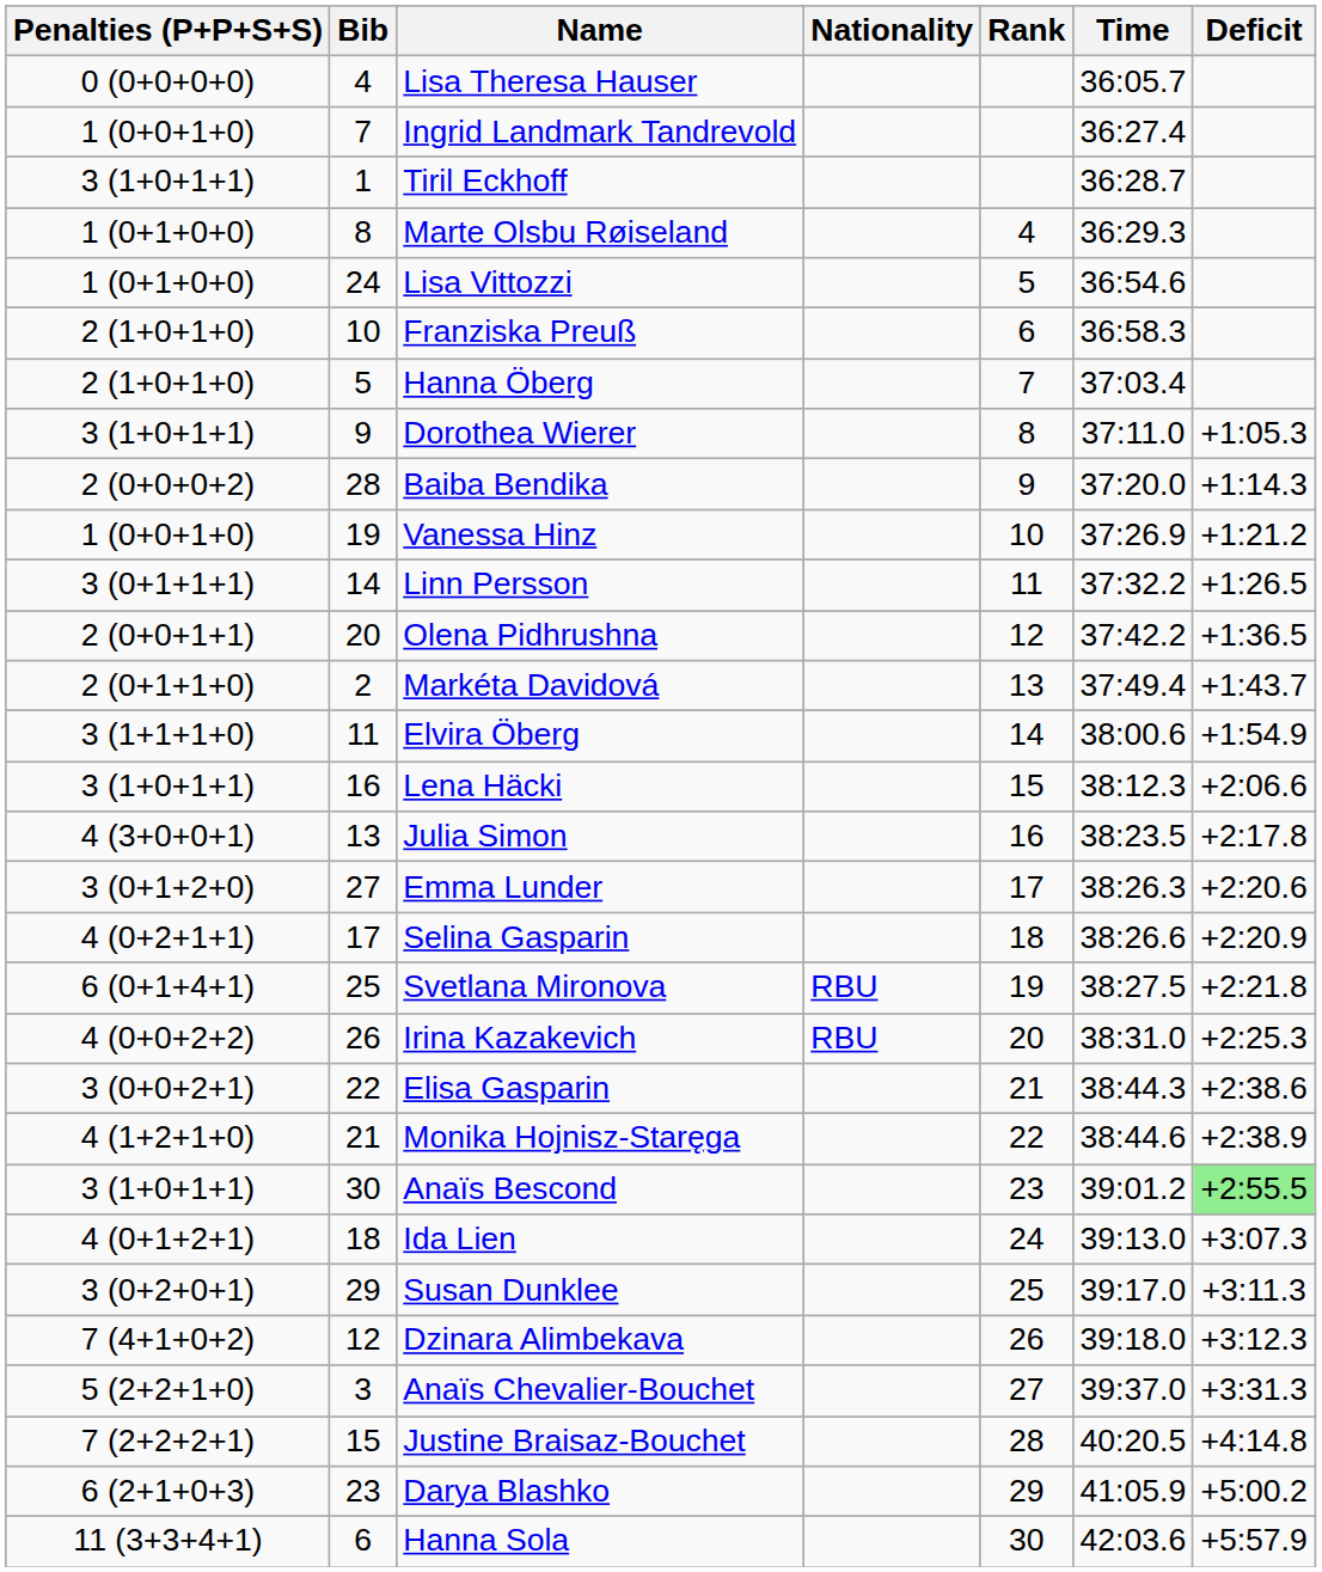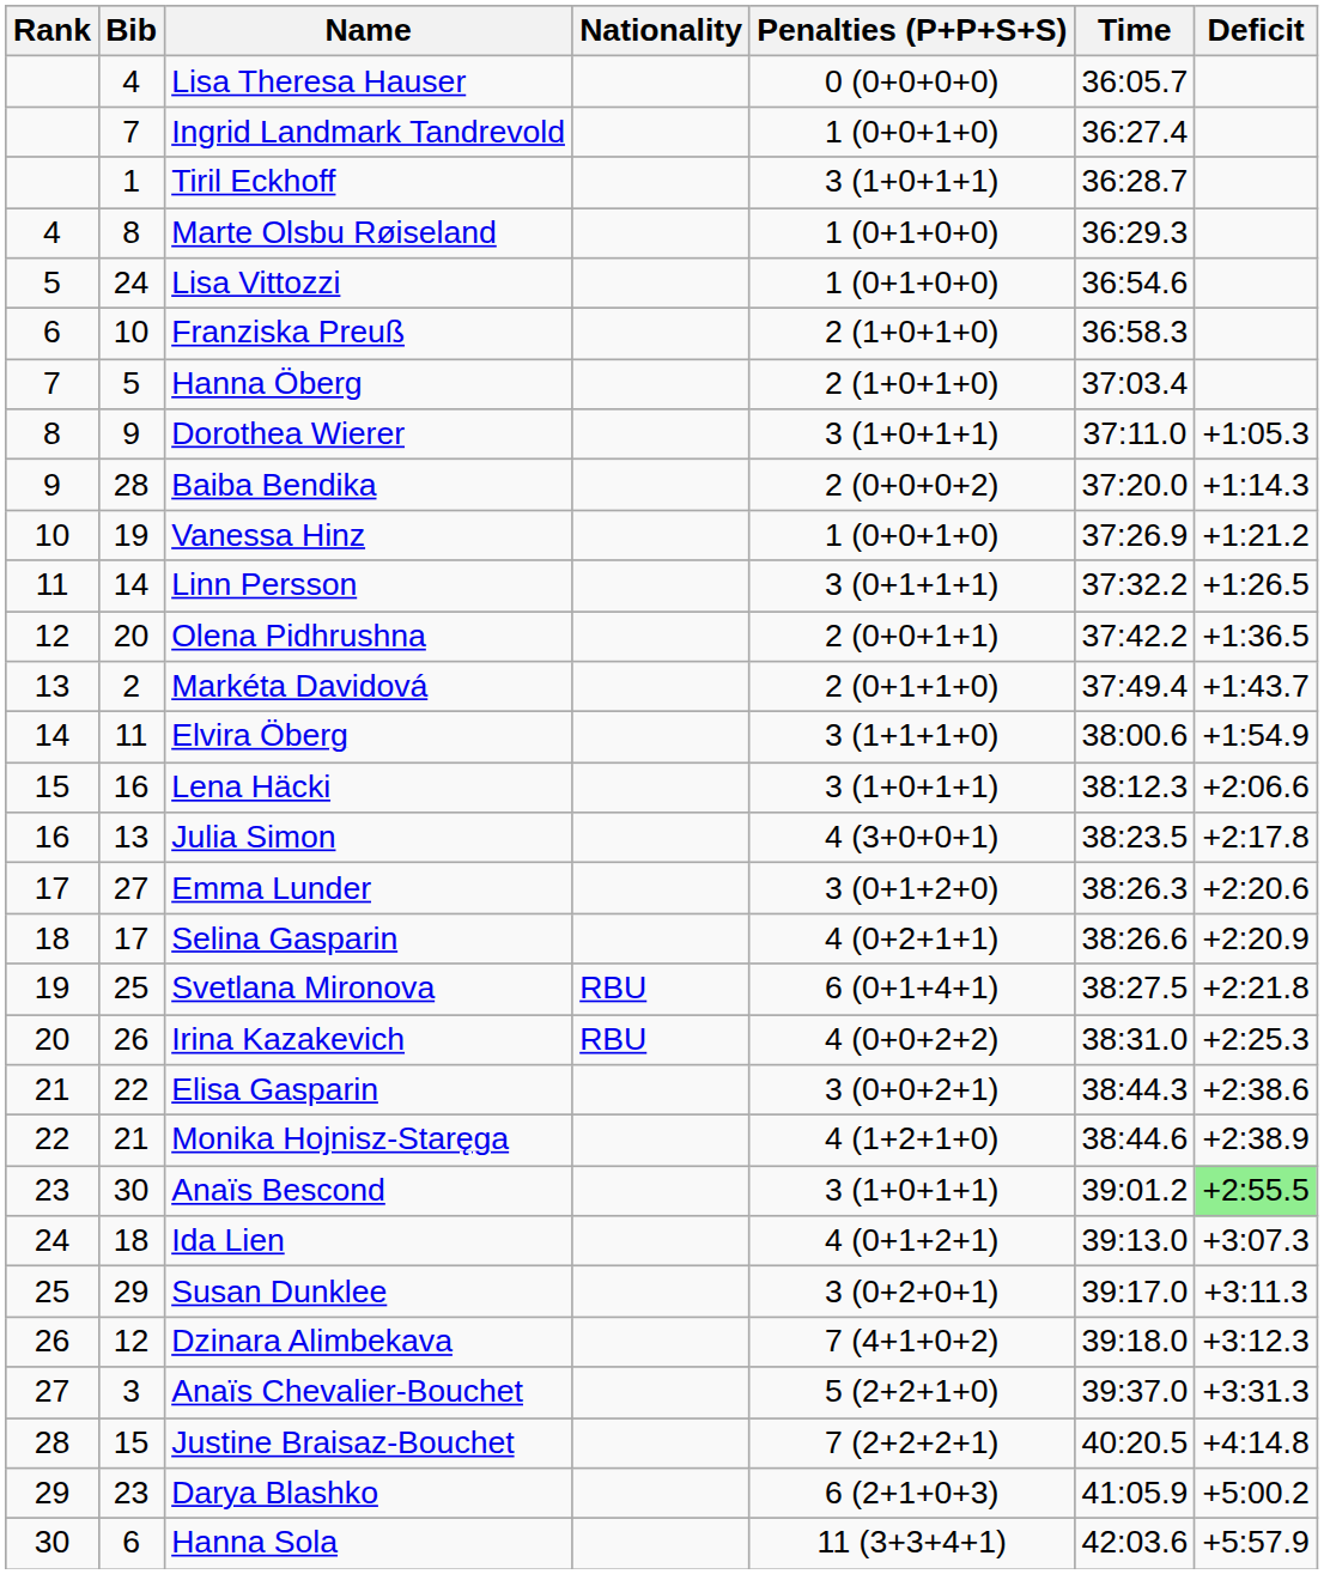 <table class="wikitable sortable" style="text-align:center">
 <tr>
-<th>Penalties (P+P+S+S)</th>
+<th>Rank</th>
 <th>Bib</th>
 <th>Name</th>
 <th>Nationality</th>
-<th>Rank</th>
+<th>Penalties (P+P+S+S)</th>
 <th>Time</th>
 <th>Deficit</th>
 </tr>
 <tr>
-<td>0 (0+0+0+0)</td>
+<td></td>
 <td>4</td>
 <td align=left><a href='#'>Lisa Theresa Hauser</a></td>
 <td align=left></td>
-<td></td>
+<td>0 (0+0+0+0)</td>
 <td>36:05.7</td>
 <td></td>
 </tr>
 <tr>
-<td>1 (0+0+1+0)</td>
+<td></td>
 <td>7</td>
 <td align=left><a href='#'>Ingrid Landmark Tandrevold</a></td>
 <td align=left></td>
-<td></td>
+<td>1 (0+0+1+0)</td>
 <td>36:27.4</td>
 <td></td>
 </tr>
 <tr>
-<td>3 (1+0+1+1)</td>
+<td></td>
 <td>1</td>
 <td align=left><a href='#'>Tiril Eckhoff</a></td>
 <td align=left></td>
-<td></td>
+<td>3 (1+0+1+1)</td>
 <td>36:28.7</td>
 <td></td>
 </tr>
 <tr>
-<td>1 (0+1+0+0)</td>
+<td>4</td>
 <td>8</td>
 <td align=left><a href='#'>Marte Olsbu Røiseland</a></td>
 <td align=left></td>
-<td>4</td>
+<td>1 (0+1+0+0)</td>
 <td>36:29.3</td>
 <td></td>
 </tr>
 <tr>
-<td>1 (0+1+0+0)</td>
+<td>5</td>
 <td>24</td>
 <td align=left><a href='#'>Lisa Vittozzi</a></td>
 <td align=left></td>
-<td>5</td>
+<td>1 (0+1+0+0)</td>
 <td>36:54.6</td>
 <td></td>
 </tr>
 <tr>
-<td>2 (1+0+1+0)</td>
+<td>6</td>
 <td>10</td>
 <td align=left><a href='#'>Franziska Preuß</a></td>
 <td align=left></td>
-<td>6</td>
+<td>2 (1+0+1+0)</td>
 <td>36:58.3</td>
 <td></td>
 </tr>
 <tr>
-<td>2 (1+0+1+0)</td>
+<td>7</td>
 <td>5</td>
 <td align=left><a href='#'>Hanna Öberg</a></td>
 <td align=left></td>
-<td>7</td>
+<td>2 (1+0+1+0)</td>
 <td>37:03.4</td>
 <td></td>
 </tr>
 <tr>
-<td>3 (1+0+1+1)</td>
+<td>8</td>
 <td>9</td>
 <td align=left><a href='#'>Dorothea Wierer</a></td>
 <td align=left></td>
-<td>8</td>
+<td>3 (1+0+1+1)</td>
 <td>37:11.0</td>
 <td>+1:05.3</td>
 </tr>
 <tr>
-<td>2 (0+0+0+2)</td>
+<td>9</td>
 <td>28</td>
 <td align=left><a href='#'>Baiba Bendika</a></td>
 <td align=left></td>
-<td>9</td>
+<td>2 (0+0+0+2)</td>
 <td>37:20.0</td>
 <td>+1:14.3</td>
 </tr>
 <tr>
-<td>1 (0+0+1+0)</td>
+<td>10</td>
 <td>19</td>
 <td align=left><a href='#'>Vanessa Hinz</a></td>
 <td align=left></td>
-<td>10</td>
+<td>1 (0+0+1+0)</td>
 <td>37:26.9</td>
 <td>+1:21.2</td>
 </tr>
 <tr>
-<td>3 (0+1+1+1)</td>
+<td>11</td>
 <td>14</td>
 <td align=left><a href='#'>Linn Persson</a></td>
 <td align=left></td>
-<td>11</td>
+<td>3 (0+1+1+1)</td>
 <td>37:32.2</td>
 <td>+1:26.5</td>
 </tr>
 <tr>
-<td>2 (0+0+1+1)</td>
+<td>12</td>
 <td>20</td>
 <td align=left><a href='#'>Olena Pidhrushna</a></td>
 <td align=left></td>
-<td>12</td>
+<td>2 (0+0+1+1)</td>
 <td>37:42.2</td>
 <td>+1:36.5</td>
 </tr>
 <tr>
-<td>2 (0+1+1+0)</td>
+<td>13</td>
 <td>2</td>
 <td align=left><a href='#'>Markéta Davidová</a></td>
 <td align=left></td>
-<td>13</td>
+<td>2 (0+1+1+0)</td>
 <td>37:49.4</td>
 <td>+1:43.7</td>
 </tr>
 <tr>
-<td>3 (1+1+1+0)</td>
+<td>14</td>
 <td>11</td>
 <td align=left><a href='#'>Elvira Öberg</a></td>
 <td align=left></td>
-<td>14</td>
+<td>3 (1+1+1+0)</td>
 <td>38:00.6</td>
 <td>+1:54.9</td>
 </tr>
 <tr>
-<td>3 (1+0+1+1)</td>
+<td>15</td>
 <td>16</td>
 <td align=left><a href='#'>Lena Häcki</a></td>
 <td align=left></td>
-<td>15</td>
+<td>3 (1+0+1+1)</td>
 <td>38:12.3</td>
 <td>+2:06.6</td>
 </tr>
 <tr>
-<td>4 (3+0+0+1)</td>
+<td>16</td>
 <td>13</td>
 <td align=left><a href='#'>Julia Simon</a></td>
 <td align=left></td>
-<td>16</td>
+<td>4 (3+0+0+1)</td>
 <td>38:23.5</td>
 <td>+2:17.8</td>
 </tr>
 <tr>
-<td>3 (0+1+2+0)</td>
+<td>17</td>
 <td>27</td>
 <td align=left><a href='#'>Emma Lunder</a></td>
 <td align=left></td>
-<td>17</td>
+<td>3 (0+1+2+0)</td>
 <td>38:26.3</td>
 <td>+2:20.6</td>
 </tr>
 <tr>
-<td>4 (0+2+1+1)</td>
+<td>18</td>
 <td>17</td>
 <td align=left><a href='#'>Selina Gasparin</a></td>
 <td align=left></td>
-<td>18</td>
+<td>4 (0+2+1+1)</td>
 <td>38:26.6</td>
 <td>+2:20.9</td>
 </tr>
 <tr>
-<td>6 (0+1+4+1)</td>
+<td>19</td>
 <td>25</td>
 <td align=left><a href='#'>Svetlana Mironova</a></td>
 <td align=left><a href='#'>RBU</a></td>
-<td>19</td>
+<td>6 (0+1+4+1)</td>
 <td>38:27.5</td>
 <td>+2:21.8</td>
 </tr>
 <tr>
-<td>4 (0+0+2+2)</td>
+<td>20</td>
 <td>26</td>
 <td align=left><a href='#'>Irina Kazakevich</a></td>
 <td align=left><a href='#'>RBU</a></td>
-<td>20</td>
+<td>4 (0+0+2+2)</td>
 <td>38:31.0</td>
 <td>+2:25.3</td>
 </tr>
 <tr>
-<td>3 (0+0+2+1)</td>
+<td>21</td>
 <td>22</td>
 <td align=left><a href='#'>Elisa Gasparin</a></td>
 <td align=left></td>
-<td>21</td>
+<td>3 (0+0+2+1)</td>
 <td>38:44.3</td>
 <td>+2:38.6</td>
 </tr>
 <tr>
-<td>4 (1+2+1+0)</td>
+<td>22</td>
 <td>21</td>
 <td align=left><a href='#'>Monika Hojnisz-Staręga</a></td>
 <td align=left></td>
-<td>22</td>
+<td>4 (1+2+1+0)</td>
 <td>38:44.6</td>
 <td>+2:38.9</td>
 </tr>
 <tr>
-<td>3 (1+0+1+1)</td>
+<td>23</td>
 <td>30</td>
 <td align=left><a href='#'>Anaïs Bescond</a></td>
 <td align=left></td>
-<td>23</td>
+<td>3 (1+0+1+1)</td>
 <td>39:01.2</td>
 <td style="background: lightgreen;">+2:55.5</td>
 </tr>
 <tr>
-<td>4 (0+1+2+1)</td>
+<td>24</td>
 <td>18</td>
 <td align=left><a href='#'>Ida Lien</a></td>
 <td align=left></td>
-<td>24</td>
+<td>4 (0+1+2+1)</td>
 <td>39:13.0</td>
 <td>+3:07.3</td>
 </tr>
 <tr>
-<td>3 (0+2+0+1)</td>
+<td>25</td>
 <td>29</td>
 <td align=left><a href='#'>Susan Dunklee</a></td>
 <td align=left></td>
-<td>25</td>
+<td>3 (0+2+0+1)</td>
 <td>39:17.0</td>
 <td>+3:11.3</td>
 </tr>
 <tr>
-<td>7 (4+1+0+2)</td>
+<td>26</td>
 <td>12</td>
 <td align=left><a href='#'>Dzinara Alimbekava</a></td>
 <td align=left></td>
-<td>26</td>
+<td>7 (4+1+0+2)</td>
 <td>39:18.0</td>
 <td>+3:12.3</td>
 </tr>
 <tr>
-<td>5 (2+2+1+0)</td>
+<td>27</td>
 <td>3</td>
 <td align=left><a href='#'>Anaïs Chevalier-Bouchet</a></td>
 <td align=left></td>
-<td>27</td>
+<td>5 (2+2+1+0)</td>
 <td>39:37.0</td>
 <td>+3:31.3</td>
 </tr>
 <tr>
-<td>7 (2+2+2+1)</td>
+<td>28</td>
 <td>15</td>
 <td align=left><a href='#'>Justine Braisaz-Bouchet</a></td>
 <td align=left></td>
-<td>28</td>
+<td>7 (2+2+2+1)</td>
 <td>40:20.5</td>
 <td>+4:14.8</td>
 </tr>
 <tr>
-<td>6 (2+1+0+3)</td>
+<td>29</td>
 <td>23</td>
 <td align=left><a href='#'>Darya Blashko</a></td>
 <td align=left></td>
-<td>29</td>
+<td>6 (2+1+0+3)</td>
 <td>41:05.9</td>
 <td>+5:00.2</td>
 </tr>
 <tr>
-<td>11 (3+3+4+1)</td>
+<td>30</td>
 <td>6</td>
 <td align=left><a href='#'>Hanna Sola</a></td>
 <td align=left></td>
-<td>30</td>
+<td>11 (3+3+4+1)</td>
 <td>42:03.6</td>
 <td>+5:57.9</td>
 </tr>
 </table>
